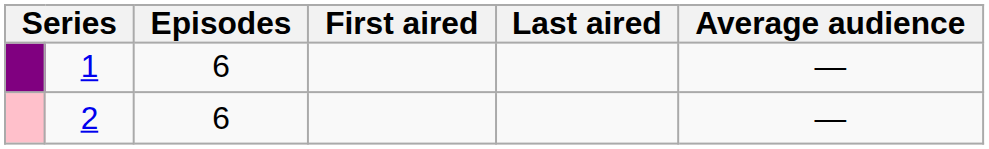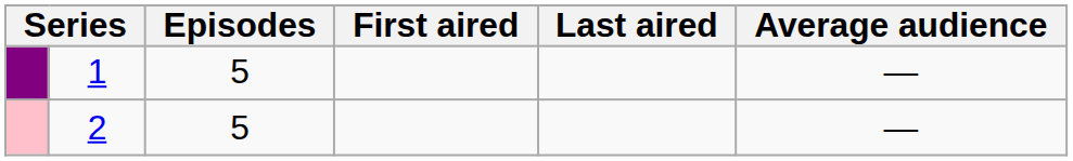 <table class="wikitable" style="text-align: center;">
 <tr>
 <th style="padding: 0px 8px" colspan="2">Series</th>
 <th style="padding: 0px 8px">Episodes</th>
 <th style="padding: 0px 8px">First aired</th>
 <th style="padding: 0px 8px">Last aired</th>
 <th style="padding: 0px 8px">Average audience</th>
 </tr>
 <tr>
 <td style="background:purple;"></td>
 <td><a href='#'>1</a></td>
-<td>6</td>
+<td>5</td>
 <td></td>
 <td></td>
 <td>—</td>
 </tr>
 <tr>
 <td style="background:pink;"></td>
 <td><a href='#'>2</a></td>
-<td>6</td>
+<td>5</td>
 <td></td>
 <td></td>
 <td>—</td>
 </tr>
 </table>
